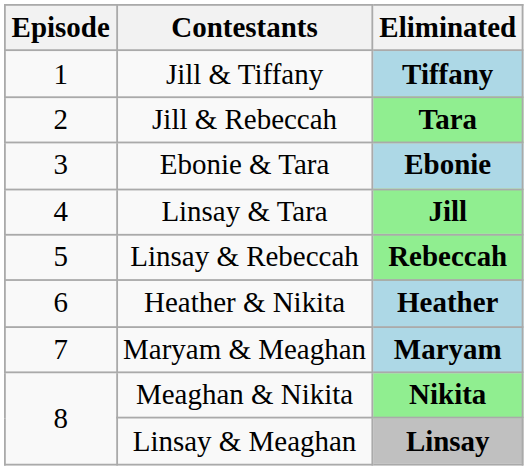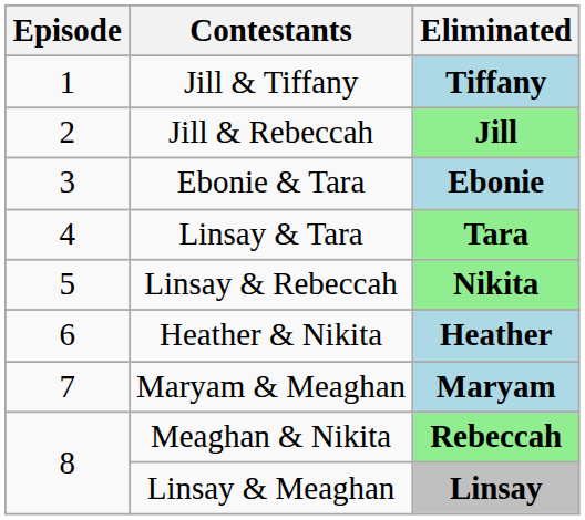 <table class="wikitable" border="2" style="text-align:center">
 <tr>
 <th>Episode</th>
 <th>Contestants</th>
 <th>Eliminated</th>
 </tr>
 <tr>
 <td>1</td>
 <td>Jill & Tiffany</td>
 <td style="background:lightblue"><strong>Tiffany</strong></td>
 </tr>
 <tr>
 <td>2</td>
 <td>Jill & Rebeccah</td>
-<td style="background:lightgreen"><strong>Tara</strong></td>
+<td style="background:lightgreen"><strong>Jill</strong></td>
 </tr>
 <tr>
 <td>3</td>
 <td>Ebonie & Tara</td>
 <td style="background:lightblue"><strong>Ebonie</strong></td>
 </tr>
 <tr>
 <td>4</td>
 <td>Linsay & Tara</td>
-<td style="background:lightgreen"><strong>Jill</strong></td>
+<td style="background:lightgreen"><strong>Tara</strong></td>
 </tr>
 <tr>
 <td>5</td>
 <td>Linsay & Rebeccah</td>
-<td style="background:Lightgreen"><strong>Rebeccah</strong></td>
+<td style="background:lightgreen"><strong>Nikita</strong></td>
 </tr>
 <tr>
 <td>6</td>
 <td>Heather & Nikita</td>
 <td style="background:lightblue"><strong>Heather</strong></td>
 </tr>
 <tr>
 <td>7</td>
 <td>Maryam & Meaghan</td>
 <td style="background:lightblue "><strong>Maryam</strong></td>
 </tr>
 <tr>
 <td rowspan="2">8</td>
 <td>Meaghan & Nikita</td>
-<td style="background:lightgreen"><strong>Nikita</strong></td>
+<td style="background:Lightgreen"><strong>Rebeccah</strong></td>
 </tr>
 <tr>
 <td>Linsay & Meaghan</td>
 <td style="background:silver"><strong>Linsay </strong></td>
 </tr>
 </table>
